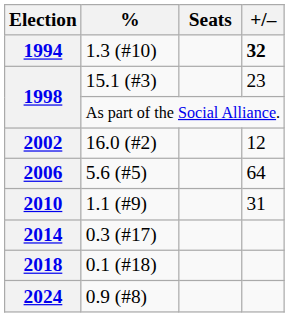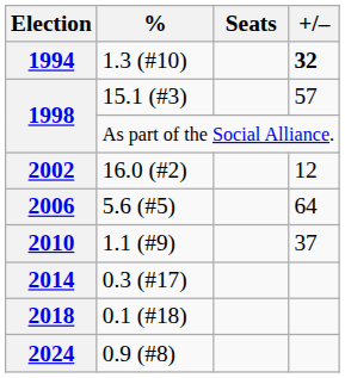 <table class=wikitable>
 <tr>
 <th>Election</th>
 <th>%</th>
 <th>Seats</th>
 <th>+/–</th>
 </tr>
 <tr>
 <th><a href='#'>1994</a></th>
 <td>1.3 (#10)</td>
 <td></td>
 <td><strong>32</strong></td>
 </tr>
 <tr>
 <th rowspan="2"><a href='#'>1998</a></th>
 <td>15.1 (#3)</td>
 <td></td>
-<td>23</td>
+<td>57</td>
 </tr>
 <tr>
 <td colspan=7><small>As part of the <a href='#'>Social Alliance</a>.</small></td>
 </tr>
 <tr>
 <th><a href='#'>2002</a></th>
 <td>16.0 (#2)</td>
 <td></td>
 <td>12</td>
 </tr>
 <tr>
 <th><a href='#'>2006</a></th>
 <td>5.6 (#5)</td>
 <td></td>
 <td>64</td>
 </tr>
 <tr>
 <th><a href='#'>2010</a></th>
 <td>1.1 (#9)</td>
 <td></td>
-<td>31</td>
+<td>37</td>
 </tr>
 <tr>
 <th><a href='#'>2014</a></th>
 <td>0.3 (#17)</td>
 <td></td>
 <td></td>
 </tr>
 <tr>
 <th><a href='#'>2018</a></th>
 <td>0.1 (#18)</td>
 <td></td>
 <td></td>
 </tr>
 <tr>
 <th><a href='#'>2024</a></th>
 <td>0.9 (#8)</td>
 <td></td>
 <td></td>
 </tr>
 </table>
